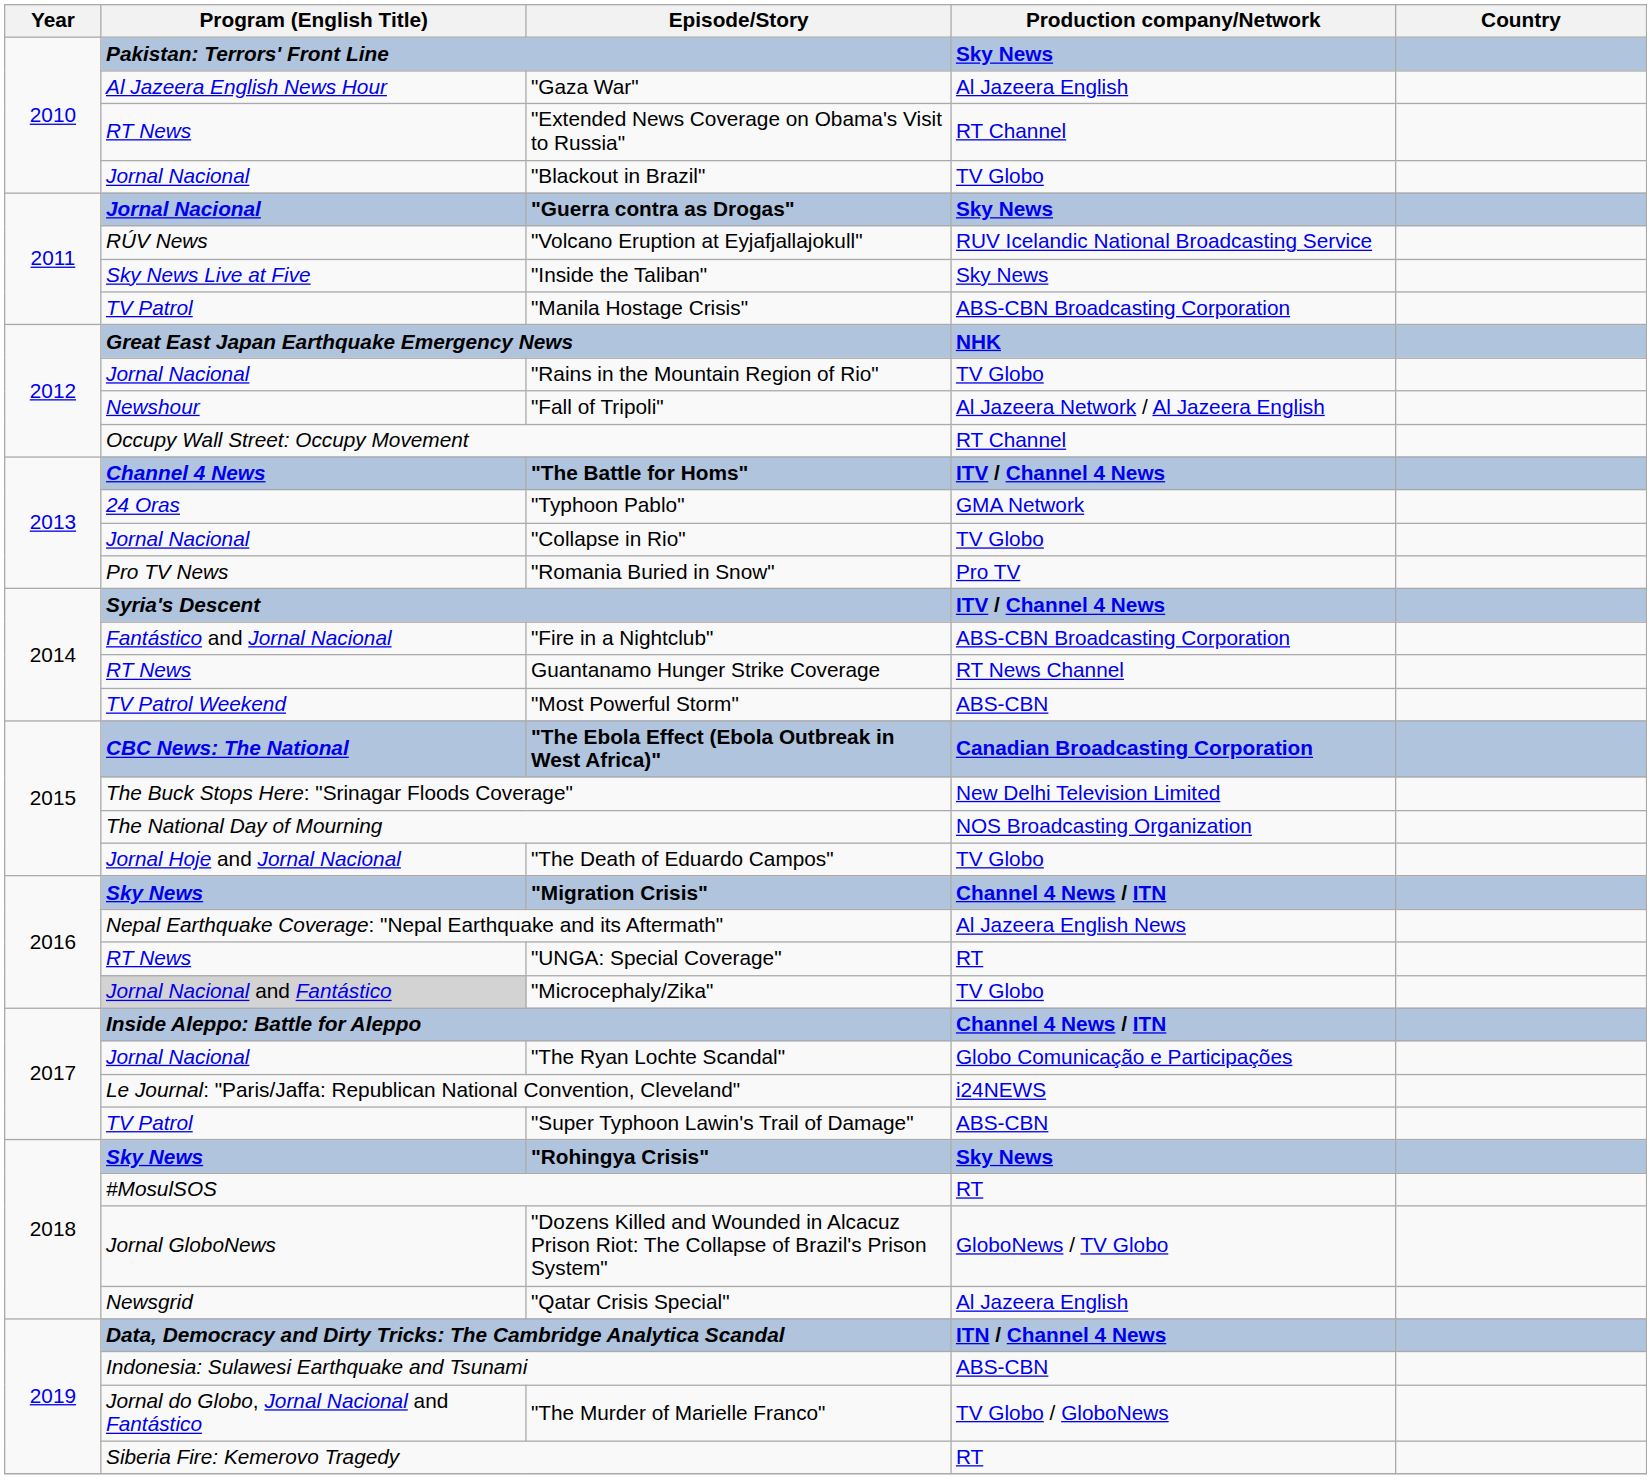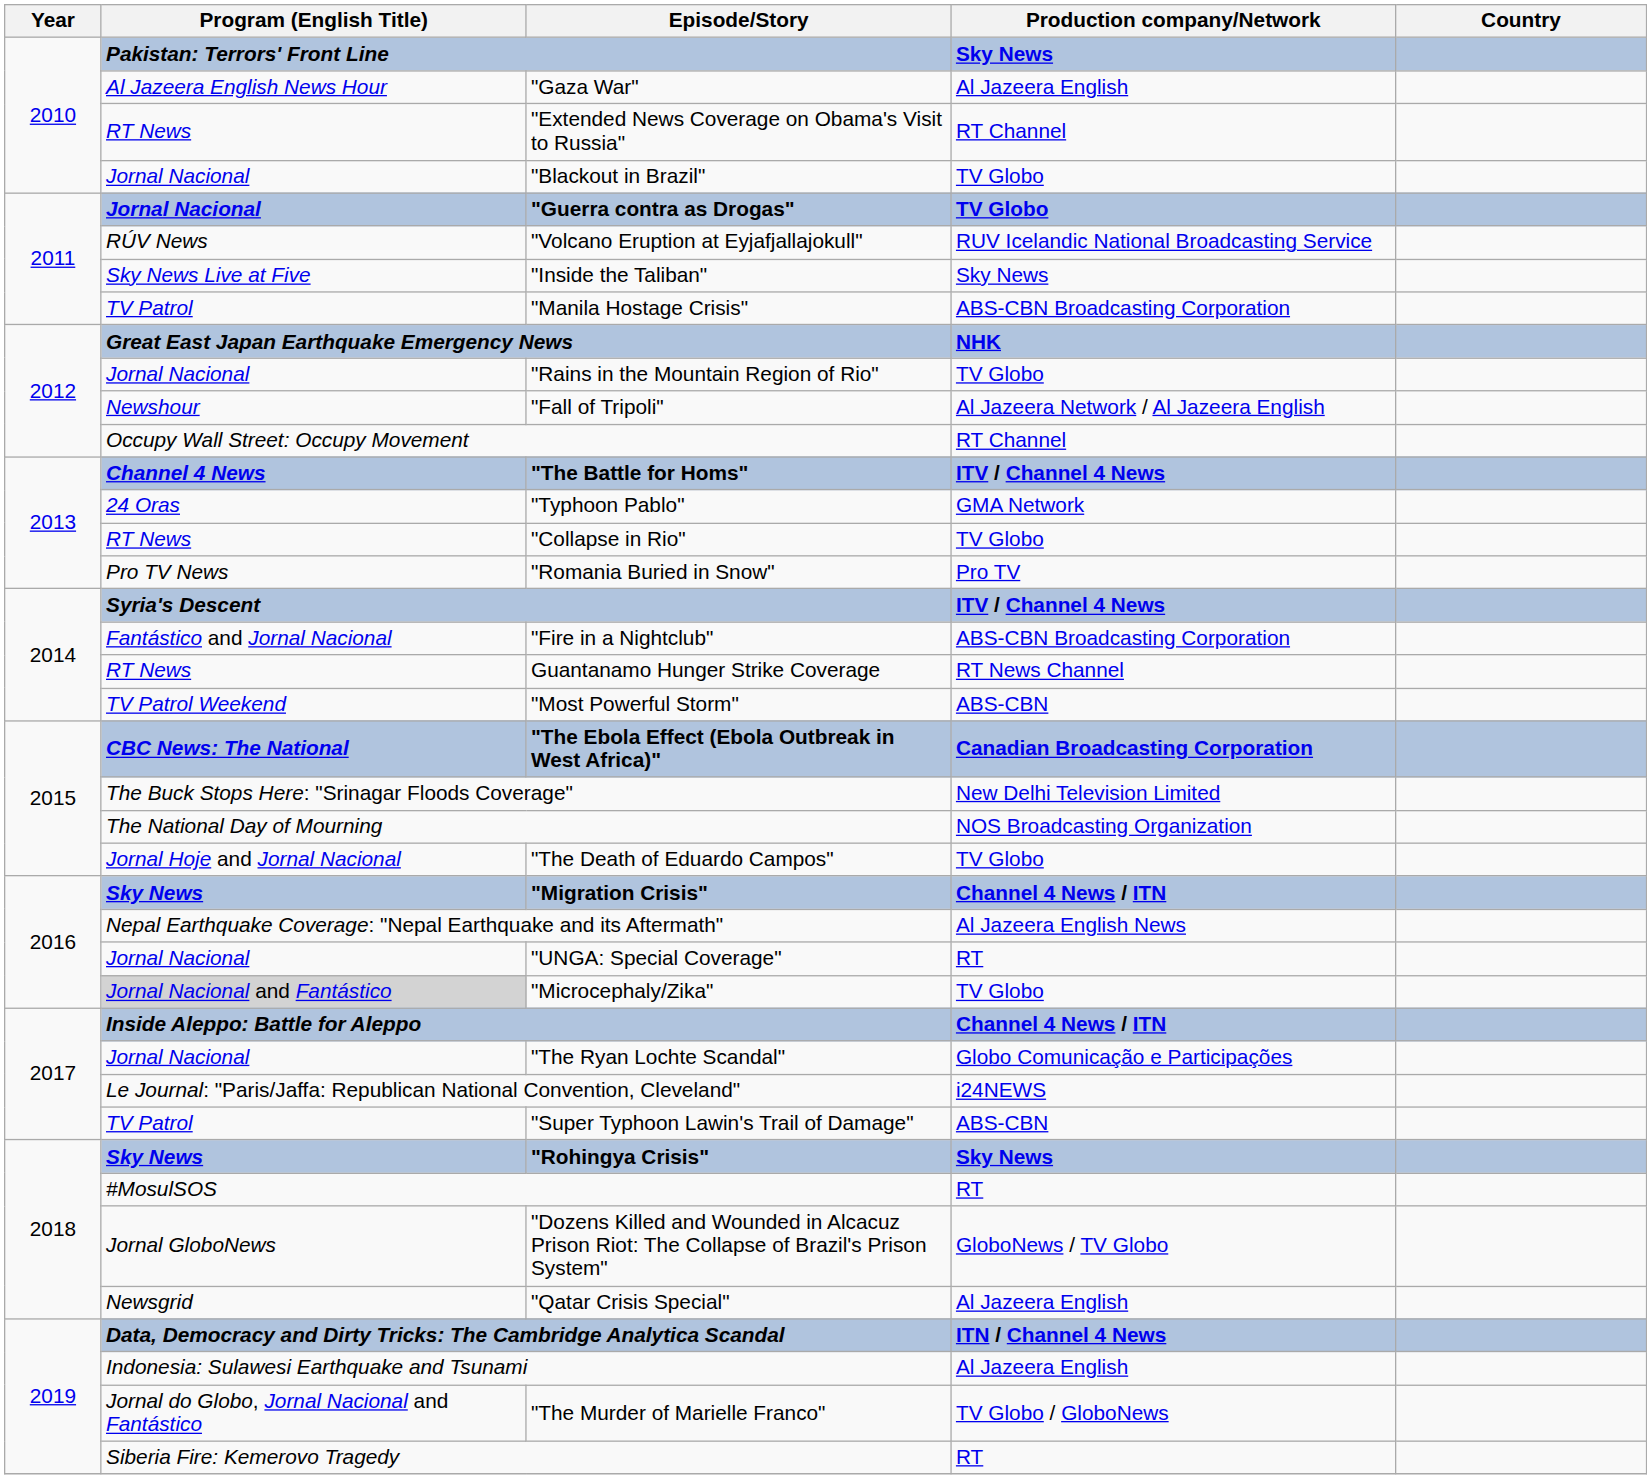 <table class="wikitable" width="100%" border="1" cellpadding="5" cellspacing="0">
 <tr>
 <th width=5%>Year</th>
 <th width=22%>Program (English Title)</th>
 <th width=22%>Episode/Story</th>
 <th width=23%><strong>Production company/Network</strong></th>
 <th width=13%><strong>Country</strong></th>
 </tr>
 <tr>
 <td rowspan="4" style="text-align:center;"><a href='#'>2010</a><br></td>
 <td colspan="2" style="background:#B0C4DE;"><strong><em>Pakistan: Terrors' Front Line</em></strong></td>
 <td style="background:#B0C4DE;"><strong><a href='#'>Sky News</a></strong></td>
 <td style="background:#B0C4DE;"><strong></strong></td>
 </tr>
 <tr>
 <td><em><a href='#'>Al Jazeera English News Hour</a></em></td>
 <td>"Gaza War"</td>
 <td><a href='#'>Al Jazeera English</a></td>
 <td></td>
 </tr>
 <tr>
 <td><em><a href='#'>RT News</a></em></td>
 <td>"Extended News Coverage on Obama's Visit to Russia"</td>
 <td><a href='#'>RT Channel</a></td>
 <td></td>
 </tr>
 <tr>
 <td><em><a href='#'>Jornal Nacional</a></em></td>
 <td>"Blackout in Brazil"</td>
 <td><a href='#'>TV Globo</a></td>
 <td></td>
 </tr>
 <tr>
 <td rowspan="4" style="text-align:center;"><a href='#'>2011</a><br></td>
 <td style="background:#B0C4DE;"><strong><em><a href='#'>Jornal Nacional</a></em></strong></td>
 <td style="background:#B0C4DE;"><strong>"Guerra contra as Drogas"</strong></td>
-<td style="background:#B0C4DE;"><strong><a href='#'>Sky News</a></strong></td>
+<td style="background:#B0C4DE;"><strong><a href='#'>TV Globo</a></strong></td>
 <td style="background:#B0C4DE;"><strong></strong></td>
 </tr>
 <tr>
 <td><em>RÚV News</em></td>
 <td>"Volcano Eruption at Eyjafjallajokull"</td>
 <td><a href='#'>RUV Icelandic National Broadcasting Service</a></td>
 <td></td>
 </tr>
 <tr>
 <td><em><a href='#'>Sky News Live at Five</a></em></td>
 <td>"Inside the Taliban"</td>
 <td><a href='#'>Sky News</a></td>
 <td></td>
 </tr>
 <tr>
 <td><em><a href='#'>TV Patrol</a></em></td>
 <td>"Manila Hostage Crisis"</td>
 <td><a href='#'>ABS-CBN Broadcasting Corporation</a></td>
 <td></td>
 </tr>
 <tr>
 <td rowspan="4" style="text-align:center;"><a href='#'>2012</a><br></td>
 <td colspan="2" style="background:#B0C4DE;"><strong><em>Great East Japan Earthquake Emergency News</em></strong></td>
 <td style="background:#B0C4DE;"><strong><a href='#'>NHK</a></strong></td>
 <td style="background:#B0C4DE;"><strong></strong></td>
 </tr>
 <tr>
 <td><em><a href='#'>Jornal Nacional</a></em></td>
 <td>"Rains in the Mountain Region of Rio"</td>
 <td><a href='#'>TV Globo</a></td>
 <td></td>
 </tr>
 <tr>
 <td><em><a href='#'>Newshour</a></em></td>
 <td>"Fall of Tripoli"</td>
 <td><a href='#'>Al Jazeera Network</a> / <a href='#'>Al Jazeera English</a></td>
 <td></td>
 </tr>
 <tr>
 <td colspan="2"><em>Occupy Wall Street: Occupy Movement</em></td>
 <td><a href='#'>RT Channel</a></td>
 <td></td>
 </tr>
 <tr>
 <td rowspan="4" style="text-align:center;"><a href='#'>2013</a><br></td>
 <td style="background:#B0C4DE;"><strong><em><a href='#'>Channel 4 News</a></em></strong></td>
 <td style="background:#B0C4DE;"><strong>"The Battle for Homs"</strong></td>
 <td style="background:#B0C4DE;"><strong><a href='#'>ITV</a> / <a href='#'>Channel 4 News</a></strong></td>
 <td style="background:#B0C4DE;"><strong></strong></td>
 </tr>
 <tr>
 <td><em><a href='#'>24 Oras</a></em></td>
 <td>"Typhoon Pablo"</td>
 <td><a href='#'>GMA Network</a></td>
 <td></td>
 </tr>
 <tr>
-<td><em><a href='#'>Jornal Nacional</a></em></td>
+<td><em><a href='#'>RT News</a></em></td>
 <td>"Collapse in Rio"</td>
 <td><a href='#'>TV Globo</a></td>
 <td></td>
 </tr>
 <tr>
 <td><em>Pro TV News</em></td>
 <td>"Romania Buried in Snow"</td>
 <td><a href='#'>Pro TV</a></td>
 <td></td>
 </tr>
 <tr>
 <td rowspan="4" style="text-align:center;">2014<br></td>
 <td colspan="2" style="background:#B0C4DE;"><strong><em>Syria's Descent</em></strong></td>
 <td style="background:#B0C4DE;"><strong><a href='#'>ITV</a> / <a href='#'>Channel 4 News</a></strong></td>
 <td style="background:#B0C4DE;"><strong></strong></td>
 </tr>
 <tr>
 <td><em><a href='#'>Fantástico</a></em> and <em><a href='#'>Jornal Nacional</a></em></td>
 <td>"Fire in a Nightclub"</td>
 <td><a href='#'>ABS-CBN Broadcasting Corporation</a></td>
 <td></td>
 </tr>
 <tr>
 <td><em><a href='#'>RT News</a></em></td>
 <td>Guantanamo Hunger Strike Coverage</td>
 <td><a href='#'>RT News Channel</a></td>
 <td></td>
 </tr>
 <tr>
 <td><em><a href='#'>TV Patrol Weekend</a></em></td>
 <td>"Most Powerful Storm"</td>
 <td><a href='#'>ABS-CBN</a></td>
 <td></td>
 </tr>
 <tr>
 <td rowspan="4" style="text-align:center;">2015<br></td>
 <td style="background:#B0C4DE;"><strong><em><a href='#'>CBC News: The National</a></em></strong></td>
 <td style="background:#B0C4DE;"><strong>"The Ebola Effect (Ebola Outbreak in West Africa)"</strong></td>
 <td style="background:#B0C4DE;"><strong><a href='#'>Canadian Broadcasting Corporation</a></strong></td>
 <td style="background:#B0C4DE;"><strong></strong></td>
 </tr>
 <tr>
 <td colspan="2"><em>The Buck Stops Here</em>: "Srinagar Floods Coverage"</td>
 <td><a href='#'>New Delhi Television Limited</a></td>
 <td></td>
 </tr>
 <tr>
 <td colspan="2"><em>The National Day of Mourning</em></td>
 <td><a href='#'>NOS Broadcasting Organization</a></td>
 <td></td>
 </tr>
 <tr>
 <td><em><a href='#'>Jornal Hoje</a></em> and <em><a href='#'>Jornal Nacional</a></em></td>
 <td>"The Death of Eduardo Campos"</td>
 <td><a href='#'>TV Globo</a></td>
 <td></td>
 </tr>
 <tr>
 <td rowspan="4" style="text-align:center;">2016<br></td>
 <td style="background:#B0C4DE;"><strong><em><a href='#'>Sky News</a></em></strong></td>
 <td style="background:#B0C4DE;"><strong>"Migration Crisis"</strong></td>
 <td style="background:#B0C4DE;"><strong><a href='#'>Channel 4 News</a> / <a href='#'>ITN</a></strong></td>
 <td style="background:#B0C4DE;"><strong></strong></td>
 </tr>
 <tr>
 <td colspan="2"><em>Nepal Earthquake Coverage</em>: "Nepal Earthquake and its Aftermath"</td>
 <td><a href='#'>Al Jazeera English News</a></td>
 <td></td>
 </tr>
 <tr>
-<td><em><a href='#'>RT News</a></em></td>
+<td><em><a href='#'>Jornal Nacional</a></em></td>
 <td>"UNGA: Special Coverage"</td>
 <td><a href='#'>RT</a></td>
 <td></td>
 </tr>
 <tr>
 <td style="background: lightgrey;"><em><a href='#'>Jornal Nacional</a></em> and <em><a href='#'>Fantástico</a></em></td>
 <td>"Microcephaly/Zika"</td>
 <td><a href='#'>TV Globo</a></td>
 <td></td>
 </tr>
 <tr>
 <td rowspan="4" style="text-align:center;">2017<br></td>
 <td colspan="2" style="background:#B0C4DE;"><strong><em>Inside Aleppo: Battle for Aleppo</em></strong></td>
 <td style="background:#B0C4DE;"><strong><a href='#'>Channel 4 News</a> / <a href='#'>ITN</a></strong></td>
 <td style="background:#B0C4DE;"><strong></strong></td>
 </tr>
 <tr>
 <td><em><a href='#'>Jornal Nacional</a></em></td>
 <td>"The Ryan Lochte Scandal"</td>
 <td><a href='#'>Globo Comunicação e Participações</a></td>
 <td></td>
 </tr>
 <tr>
 <td colspan="2"><em>Le Journal</em>: "Paris/Jaffa: Republican National Convention, Cleveland"</td>
 <td><a href='#'>i24NEWS</a></td>
 <td></td>
 </tr>
 <tr>
 <td><em><a href='#'>TV Patrol</a></em></td>
 <td>"Super Typhoon Lawin's Trail of Damage"</td>
 <td><a href='#'>ABS-CBN</a></td>
 <td></td>
 </tr>
 <tr>
 <td rowspan="4" style="text-align:center;">2018<br></td>
 <td style="background:#B0C4DE;"><strong><em><a href='#'>Sky News</a></em></strong></td>
 <td style="background:#B0C4DE;"><strong>"Rohingya Crisis"</strong></td>
 <td style="background:#B0C4DE;"><strong><a href='#'>Sky News</a></strong></td>
 <td style="background:#B0C4DE;"><strong></strong></td>
 </tr>
 <tr>
 <td colspan="2"><em>#MosulSOS</em></td>
 <td><a href='#'>RT</a></td>
 <td></td>
 </tr>
 <tr>
 <td><em>Jornal GloboNews</em></td>
 <td>"Dozens Killed and Wounded in Alcacuz Prison Riot: The Collapse of Brazil's Prison System"</td>
 <td><a href='#'>GloboNews</a> / <a href='#'>TV Globo</a></td>
 <td></td>
 </tr>
 <tr>
 <td><em>Newsgrid</em></td>
 <td>"Qatar Crisis Special"</td>
 <td><a href='#'>Al Jazeera English</a></td>
 <td></td>
 </tr>
 <tr>
 <td rowspan="4" style="text-align:center;"><a href='#'>2019</a><br></td>
 <td colspan="2" style="background:#B0C4DE;"><strong><em>Data, Democracy and Dirty Tricks: The Cambridge Analytica Scandal</em></strong></td>
 <td style="background:#B0C4DE;"><strong><a href='#'>ITN</a> / <a href='#'>Channel 4 News</a></strong></td>
 <td style="background:#B0C4DE;"><strong></strong></td>
 </tr>
 <tr>
 <td colspan="2"><em>Indonesia: Sulawesi Earthquake and Tsunami</em></td>
-<td><a href='#'>ABS-CBN</a></td>
+<td><a href='#'>Al Jazeera English</a></td>
 <td></td>
 </tr>
 <tr>
 <td><em>Jornal do Globo</em>, <em><a href='#'>Jornal Nacional</a></em> and <em><a href='#'>Fantástico</a></em></td>
 <td>"The Murder of Marielle Franco"</td>
 <td><a href='#'>TV Globo</a> / <a href='#'>GloboNews</a></td>
 <td></td>
 </tr>
 <tr>
 <td colspan="2"><em>Siberia Fire: Kemerovo Tragedy</em></td>
 <td><a href='#'>RT</a></td>
 <td></td>
 </tr>
 <tr>
 </tr>
 </table>
